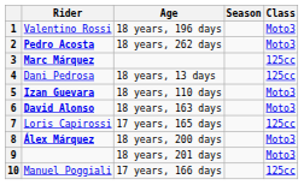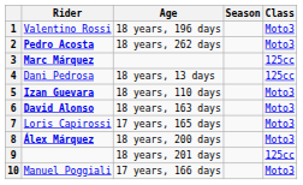 <table class="wikitable">
 <tr>
 <th></th>
 <th>Rider</th>
 <th>Age</th>
 <th>Season</th>
 <th>Class</th>
 </tr>
 <tr>
 <th>1</th>
 <td> <a href='#'>Valentino Rossi</a></td>
 <td>18 years, 196 days</td>
 <td></td>
 <td><a href='#'>Moto3</a></td>
 </tr>
 <tr>
 <th>2</th>
 <td> <strong><a href='#'>Pedro Acosta</a></strong></td>
 <td>18 years, 262 days</td>
 <td></td>
 <td><a href='#'>Moto3</a></td>
 </tr>
 <tr>
 <th>3</th>
 <td> <strong><a href='#'>Marc Márquez</a></strong></td>
 <td></td>
 <td></td>
 <td><a href='#'>125cc</a></td>
 </tr>
 <tr>
 <th>4</th>
 <td> <a href='#'>Dani Pedrosa</a></td>
 <td>18 years, 13 days</td>
 <td></td>
 <td><a href='#'>125cc</a></td>
 </tr>
 <tr>
 <th>5</th>
 <td> <strong><a href='#'>Izan Guevara</a></strong></td>
 <td>18 years, 110 days</td>
 <td></td>
 <td><a href='#'>Moto3</a></td>
 </tr>
 <tr>
 <th>6</th>
 <td> <strong><a href='#'>David Alonso</a></strong></td>
 <td>18 years, 163 days</td>
 <td></td>
 <td><a href='#'>Moto3</a></td>
 </tr>
 <tr>
 <th>7</th>
 <td> <a href='#'>Loris Capirossi</a></td>
 <td>17 years, 165 days</td>
 <td></td>
-<td><a href='#'>125cc</a></td>
+<td><a href='#'>Moto3</a></td>
 </tr>
 <tr>
 <th>8</th>
 <td> <strong><a href='#'>Álex Márquez</a></strong></td>
 <td>18 years, 200 days</td>
 <td></td>
 <td><a href='#'>Moto3</a></td>
 </tr>
 <tr>
 <th>9</th>
 <td></td>
 <td>18 years, 201 days</td>
 <td></td>
-<td><a href='#'>Moto3</a></td>
+<td><a href='#'>125cc</a></td>
 </tr>
 <tr>
 <th>10</th>
 <td> <a href='#'>Manuel Poggiali</a></td>
 <td>17 years, 166 days</td>
 <td></td>
-<td><a href='#'>125cc</a></td>
+<td><a href='#'>Moto3</a></td>
 </tr>
 </table>
